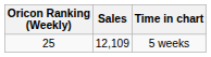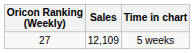 <table class="wikitable">
 <tr>
 <th align="center">Oricon Ranking<br>(Weekly)</th>
 <th align="center">Sales</th>
 <th align="center">Time in chart</th>
 </tr>
 <tr>
-<td align="center">25</td>
+<td align="center">27</td>
 <td align="center">12,109</td>
 <td align="center">5 weeks</td>
 </tr>
 </table>
